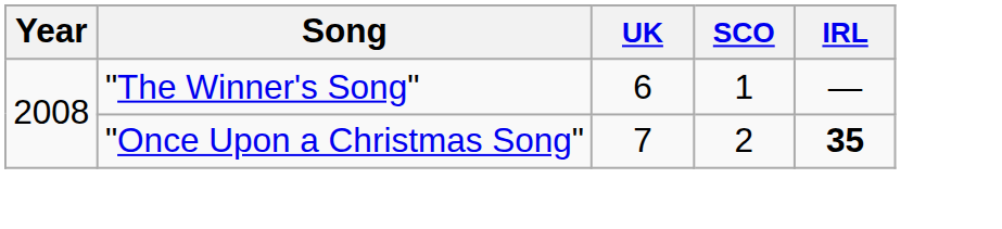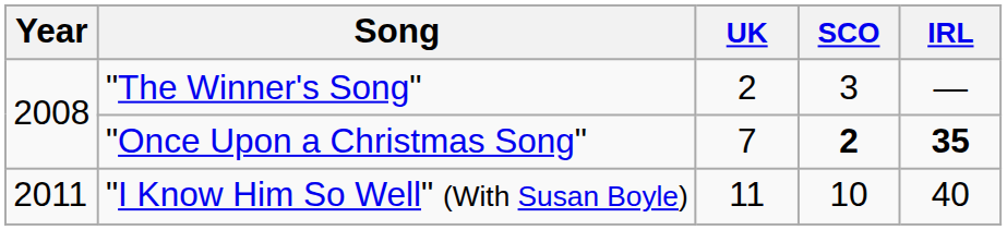 <table class="wikitable" style="text-align="center;">
 <tr>
 <th>Year</th>
 <th>Song</th>
 <th width="40"><small><a href='#'>UK</a></small></th>
 <th width="40"><small><a href='#'>SCO</a></small></th>
 <th align="center" width="40"><small><a href='#'>IRL</a></small></th>
 </tr>
 <tr>
 <td rowspan="2">2008</td>
 <td align="left">"<a href='#'>The Winner's Song</a>"</td>
-<td valign="top" align="center">6</td>
-<td valign="top" align="center">1</td>
+<td valign="top" align="center">2</td>
+<td valign="top" align="center">3</td>
 <td valign="top" align="center">—</td>
 </tr>
 <tr>
 <td align="left">"<a href='#'>Once Upon a Christmas Song</a>"</td>
 <td valign="top" align="center">7</td>
-<td valign="top" align="center">2</td>
+<td valign="top" align="center"><strong>2</strong></td>
 <td valign="top" align="center"><strong>35</strong></td>
 </tr>
+<tr>
+<td>2011</td>
+<td align="left">"<a href='#'>I Know Him So Well</a>" <small>(With <a href='#'>Susan Boyle</a>)</small></td>
+<td valign="top" align="center">11</td>
+<td valign="top" align="center">10</td>
+<td valign="top" align="center">40</td>
+</tr>
 </table>
